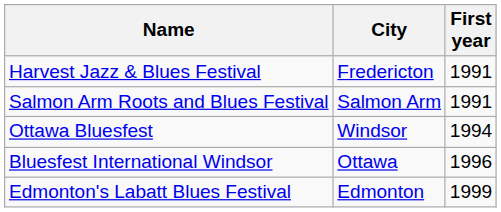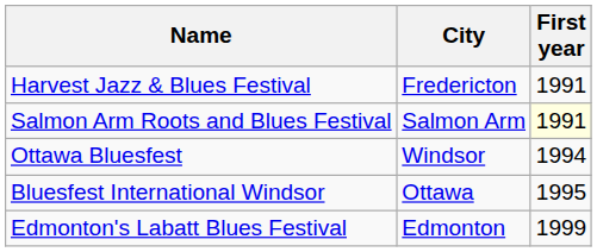 <table class="wikitable sortable">
 <tr>
 <th>Name</th>
 <th>City</th>
 <th>First<br>year</th>
 </tr>
 <tr>
 <td><a href='#'>Harvest Jazz & Blues Festival</a></td>
 <td><a href='#'>Fredericton</a></td>
 <td>1991</td>
 </tr>
 <tr>
 <td><a href='#'>Salmon Arm Roots and Blues Festival</a></td>
 <td><a href='#'>Salmon Arm</a></td>
-<td>1991</td>
+<td style="background: lightyellow;">1991</td>
 </tr>
 <tr>
 <td><a href='#'>Ottawa Bluesfest</a></td>
 <td><a href='#'>Windsor</a></td>
 <td>1994</td>
 </tr>
 <tr>
 <td><a href='#'>Bluesfest International Windsor</a></td>
 <td><a href='#'>Ottawa</a></td>
-<td>1996</td>
+<td>1995</td>
 </tr>
 <tr>
 <td><a href='#'>Edmonton's Labatt Blues Festival</a></td>
 <td><a href='#'>Edmonton</a></td>
 <td>1999</td>
 </tr>
 </table>
